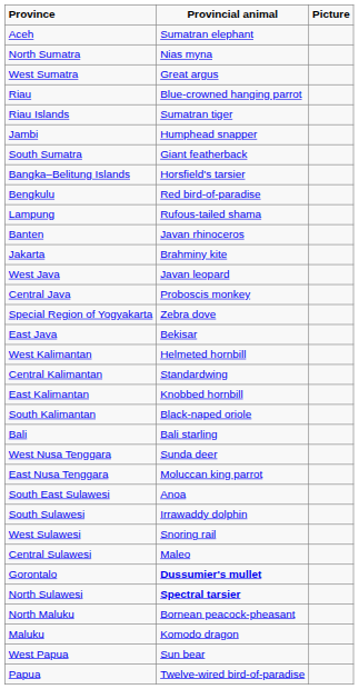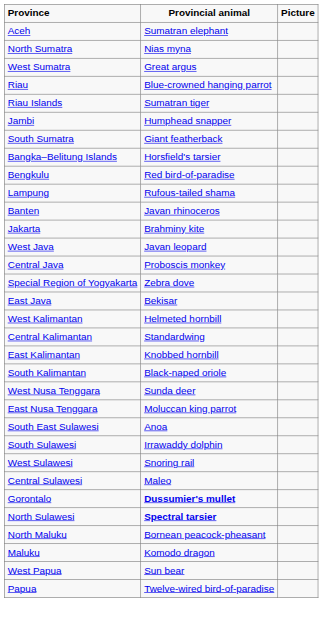 <table border=1 cellspacing=0 cellpadding=5 style="border-collapse: collapse; background:#f8f8f8;">
 <tr>
 <th align=left>Province</th>
 <th>Provincial animal</th>
 <td><strong>Picture</strong></td>
 </tr>
 <tr>
 <td> <a href='#'>Aceh</a></td>
 <td><a href='#'>Sumatran elephant</a></td>
 <td></td>
 </tr>
 <tr>
 <td> <a href='#'>North Sumatra</a></td>
 <td><a href='#'>Nias myna</a></td>
 <td></td>
 </tr>
 <tr>
 <td> <a href='#'>West Sumatra</a></td>
 <td><a href='#'>Great argus</a></td>
 <td></td>
 </tr>
 <tr>
 <td> <a href='#'>Riau</a></td>
 <td><a href='#'>Blue-crowned hanging parrot</a></td>
 <td></td>
 </tr>
 <tr>
 <td> <a href='#'>Riau Islands</a></td>
 <td><a href='#'>Sumatran tiger</a></td>
 <td></td>
 </tr>
 <tr>
 <td> <a href='#'>Jambi</a></td>
 <td><a href='#'>Humphead snapper</a></td>
 <td></td>
 </tr>
 <tr>
 <td> <a href='#'>South Sumatra</a></td>
 <td><a href='#'>Giant featherback</a></td>
 <td></td>
 </tr>
 <tr>
 <td> <a href='#'>Bangka–Belitung Islands</a></td>
 <td><a href='#'>Horsfield's tarsier</a></td>
 <td></td>
 </tr>
 <tr>
 <td> <a href='#'>Bengkulu</a></td>
 <td><a href='#'>Red bird-of-paradise</a></td>
 <td></td>
 </tr>
 <tr>
 <td> <a href='#'>Lampung</a></td>
 <td><a href='#'>Rufous-tailed shama</a></td>
 <td></td>
 </tr>
 <tr>
 <td> <a href='#'>Banten</a></td>
 <td><a href='#'>Javan rhinoceros</a></td>
 <td></td>
 </tr>
 <tr>
 <td> <a href='#'>Jakarta</a></td>
 <td><a href='#'>Brahminy kite</a></td>
 <td></td>
 </tr>
 <tr>
 <td> <a href='#'>West Java</a></td>
 <td><a href='#'>Javan leopard</a></td>
 <td></td>
 </tr>
 <tr>
 <td> <a href='#'>Central Java</a></td>
 <td><a href='#'>Proboscis monkey</a></td>
 <td></td>
 </tr>
 <tr>
 <td> <a href='#'>Special Region of Yogyakarta</a></td>
 <td><a href='#'>Zebra dove</a></td>
 <td></td>
 </tr>
 <tr>
 <td> <a href='#'>East Java</a></td>
 <td><a href='#'>Bekisar</a></td>
 <td></td>
 </tr>
 <tr>
 <td> <a href='#'>West Kalimantan</a></td>
 <td><a href='#'>Helmeted hornbill</a></td>
 <td></td>
 </tr>
 <tr>
 <td> <a href='#'>Central Kalimantan</a></td>
 <td><a href='#'>Standardwing</a></td>
 <td></td>
 </tr>
 <tr>
 <td> <a href='#'>East Kalimantan</a></td>
 <td><a href='#'>Knobbed hornbill</a></td>
 <td></td>
 </tr>
 <tr>
 <td> <a href='#'>South Kalimantan</a></td>
 <td><a href='#'>Black-naped oriole</a></td>
 <td></td>
 </tr>
 <tr>
-<td> <a href='#'>Bali</a></td>
-<td><a href='#'>Bali starling</a></td>
-<td></td>
-</tr>
-<tr>
 <td> <a href='#'>West Nusa Tenggara</a></td>
 <td><a href='#'>Sunda deer</a></td>
 <td></td>
 </tr>
 <tr>
 <td> <a href='#'>East Nusa Tenggara</a></td>
 <td><a href='#'>Moluccan king parrot</a></td>
 <td></td>
 </tr>
 <tr>
 <td> <a href='#'>South East Sulawesi</a></td>
 <td><a href='#'>Anoa</a></td>
 <td></td>
 </tr>
 <tr>
 <td> <a href='#'>South Sulawesi</a></td>
 <td><a href='#'>Irrawaddy dolphin</a></td>
 <td></td>
 </tr>
 <tr>
 <td> <a href='#'>West Sulawesi</a></td>
 <td><a href='#'>Snoring rail</a></td>
 <td></td>
 </tr>
 <tr>
 <td> <a href='#'>Central Sulawesi</a></td>
 <td><a href='#'>Maleo</a></td>
 <td></td>
 </tr>
 <tr>
 <td> <a href='#'>Gorontalo</a></td>
 <td><strong><a href='#'>Dussumier's mullet</a></strong></td>
 <td></td>
 </tr>
 <tr>
 <td> <a href='#'>North Sulawesi</a></td>
 <td><strong><a href='#'>Spectral tarsier</a></strong></td>
 <td></td>
 </tr>
 <tr>
 <td> <a href='#'>North Maluku</a></td>
 <td><a href='#'>Bornean peacock-pheasant</a></td>
 <td></td>
 </tr>
 <tr>
 <td> <a href='#'>Maluku</a></td>
 <td><a href='#'>Komodo dragon</a></td>
 <td></td>
 </tr>
 <tr>
 <td> <a href='#'>West Papua</a></td>
 <td><a href='#'>Sun bear</a></td>
 <td></td>
 </tr>
 <tr>
 <td> <a href='#'>Papua</a></td>
 <td><a href='#'>Twelve-wired bird-of-paradise</a></td>
 <td></td>
 </tr>
 </table>
